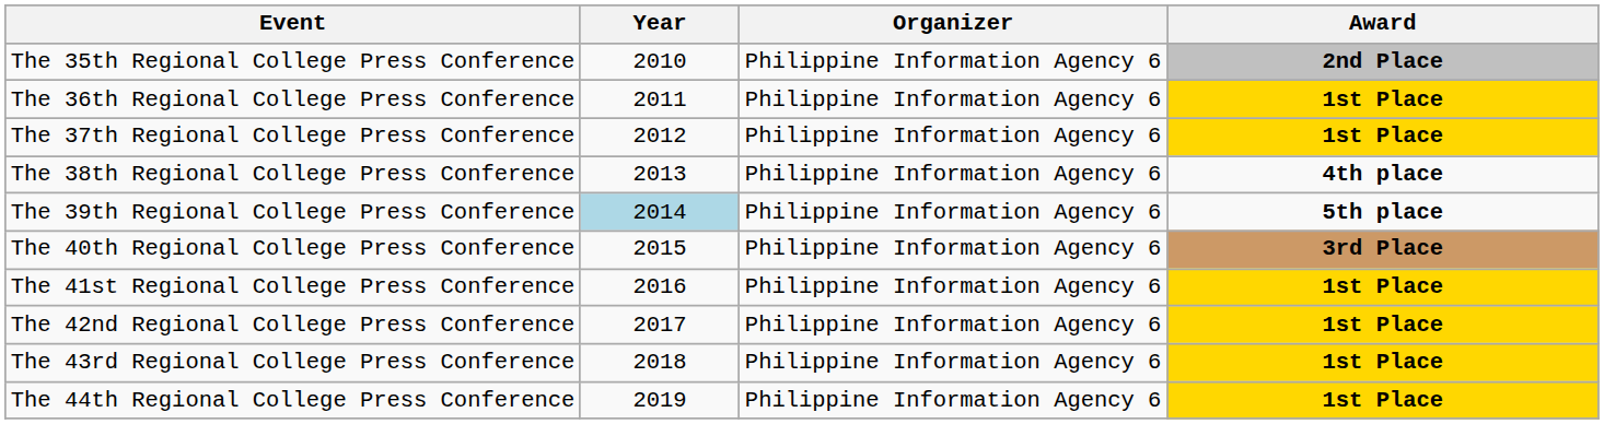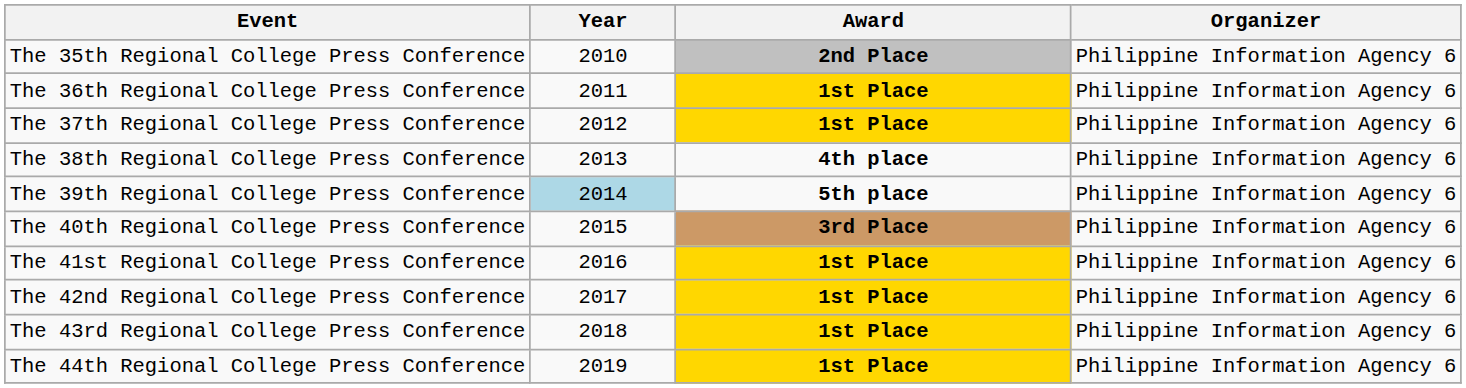 <table class="wikitable sortable" style="text-align:center; font-size:90%;">
 <tr bgcolor="#efefef">
 <th>Event</th>
 <th width=10%>Year</th>
+<th width=220px>Award</th>
 <th>Organizer</th>
-<th width=220px>Award</th>
 </tr>
 <tr>
 <td align=left>The 35th Regional College Press Conference</td>
 <td>2010</td>
+<td bgcolor="silver"><strong>2nd Place</strong></td>
 <td>Philippine Information Agency 6</td>
-<td bgcolor="silver"><strong>2nd Place</strong></td>
 </tr>
 <tr>
 <td align=left>The 36th Regional College Press Conference</td>
 <td>2011</td>
+<td bgcolor="gold"><strong>1st Place</strong></td>
 <td>Philippine Information Agency 6</td>
-<td bgcolor="gold"><strong>1st Place</strong></td>
 </tr>
 <tr>
 <td align=left>The 37th Regional College Press Conference</td>
 <td>2012</td>
+<td bgcolor="gold"><strong>1st Place</strong></td>
 <td>Philippine Information Agency 6</td>
-<td bgcolor="gold"><strong>1st Place</strong></td>
 </tr>
 <tr>
 <td align=left>The 38th Regional College Press Conference</td>
 <td>2013</td>
+<td bgcolor=""><strong>4th place</strong></td>
 <td>Philippine Information Agency 6</td>
-<td bgcolor=""><strong>4th place</strong></td>
 </tr>
 <tr>
 <td align=left>The 39th Regional College Press Conference</td>
 <td style="background: lightblue;">2014</td>
+<td bgcolor=""><strong>5th place</strong></td>
 <td>Philippine Information Agency 6</td>
-<td bgcolor=""><strong>5th place</strong></td>
 </tr>
 <tr>
 <td align=left>The 40th Regional College Press Conference</td>
 <td>2015</td>
+<td bgcolor="#cc9966"><strong>3rd Place</strong></td>
 <td>Philippine Information Agency 6</td>
-<td bgcolor="#cc9966"><strong>3rd Place</strong></td>
 </tr>
 <tr>
 <td align=left>The 41st Regional College Press Conference</td>
 <td>2016</td>
+<td bgcolor="gold"><strong>1st Place</strong></td>
 <td>Philippine Information Agency 6</td>
-<td bgcolor="gold"><strong>1st Place</strong></td>
 </tr>
 <tr>
 <td align=left>The 42nd Regional College Press Conference</td>
 <td>2017</td>
+<td bgcolor="gold"><strong>1st Place</strong></td>
 <td>Philippine Information Agency 6</td>
-<td bgcolor="gold"><strong>1st Place</strong></td>
 </tr>
 <tr>
 <td align=left>The 43rd Regional College Press Conference</td>
 <td>2018</td>
+<td bgcolor="gold"><strong>1st Place</strong></td>
 <td>Philippine Information Agency 6</td>
-<td bgcolor="gold"><strong>1st Place</strong></td>
 </tr>
 <tr>
 <td align=left>The 44th Regional College Press Conference</td>
 <td>2019</td>
+<td bgcolor="gold"><strong>1st Place</strong></td>
 <td>Philippine Information Agency 6</td>
-<td bgcolor="gold"><strong>1st Place</strong></td>
 </tr>
 </table>
